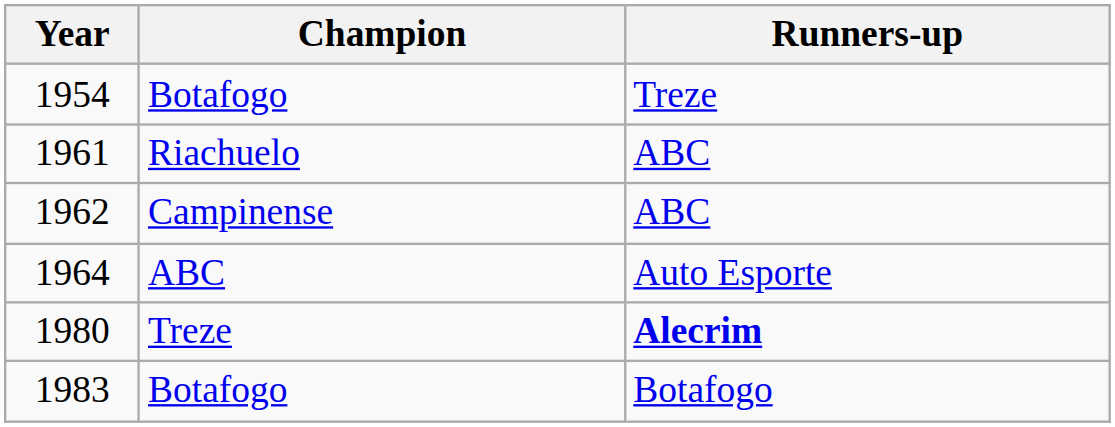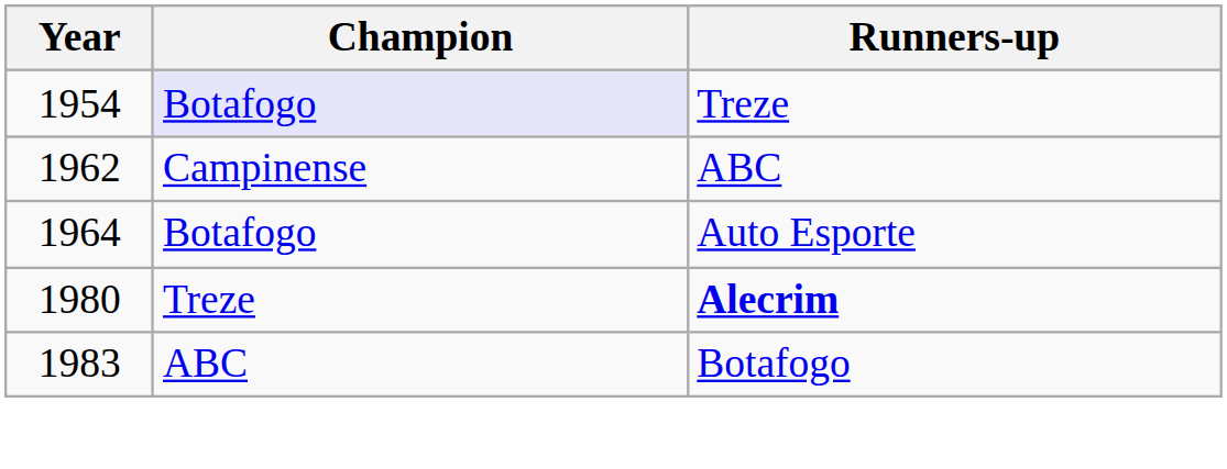 <table class="wikitable">
 <tr>
 <th width=50>Year</th>
 <th width=200>Champion</th>
 <th width=200>Runners-up</th>
 </tr>
 <tr>
 <td align=center>1954</td>
-<td> <a href='#'>Botafogo</a></td>
+<td style="background: lavender;"> <a href='#'>Botafogo</a></td>
 <td> <a href='#'>Treze</a></td>
-</tr>
-<tr>
-<td align=center>1961</td>
-<td> <a href='#'>Riachuelo</a></td>
-<td> <a href='#'>ABC</a></td>
 </tr>
 <tr>
 <td align=center>1962</td>
 <td> <a href='#'>Campinense</a></td>
 <td> <a href='#'>ABC</a></td>
 </tr>
 <tr>
 <td align=center>1964</td>
-<td> <a href='#'>ABC</a></td>
+<td> <a href='#'>Botafogo</a></td>
 <td> <a href='#'>Auto Esporte</a></td>
 </tr>
 <tr>
 <td align=center>1980</td>
 <td> <a href='#'>Treze</a></td>
 <td><strong> <a href='#'>Alecrim</a></strong></td>
 </tr>
 <tr>
 <td align=center>1983</td>
-<td> <a href='#'>Botafogo</a></td>
+<td> <a href='#'>ABC</a></td>
 <td> <a href='#'>Botafogo</a></td>
 </tr>
 </table>
